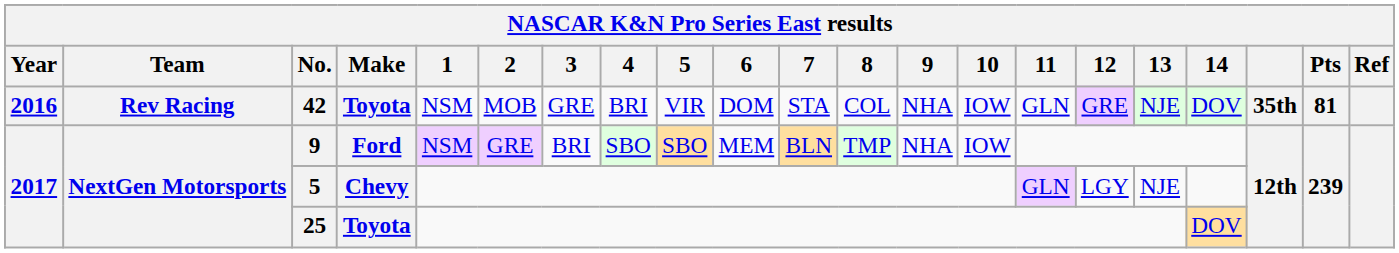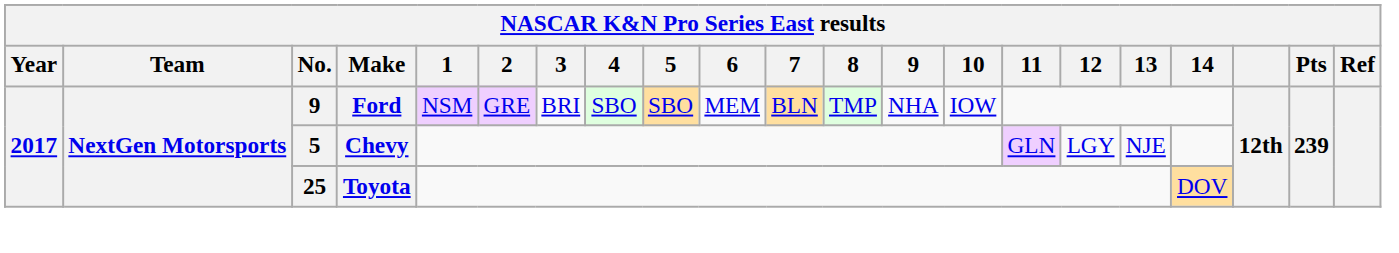 <table class="wikitable" style="text-align:center; font-size:75%">
 <tr>
 <th colspan=21><a href='#'>NASCAR K&N Pro Series East</a> results</th>
 </tr>
 <tr>
 <th>Year</th>
 <th>Team</th>
 <th>No.</th>
 <th>Make</th>
 <th>1</th>
 <th>2</th>
 <th>3</th>
 <th>4</th>
 <th>5</th>
 <th>6</th>
 <th>7</th>
 <th>8</th>
 <th>9</th>
 <th>10</th>
 <th>11</th>
 <th>12</th>
 <th>13</th>
 <th>14</th>
 <th></th>
 <th>Pts</th>
 <th>Ref</th>
-</tr>
-<tr>
-<th><a href='#'>2016</a></th>
-<th><a href='#'>Rev Racing</a></th>
-<th>42</th>
-<th><a href='#'>Toyota</a></th>
-<td><a href='#'>NSM</a></td>
-<td><a href='#'>MOB</a></td>
-<td><a href='#'>GRE</a></td>
-<td><a href='#'>BRI</a></td>
-<td><a href='#'>VIR</a></td>
-<td><a href='#'>DOM</a></td>
-<td><a href='#'>STA</a></td>
-<td><a href='#'>COL</a></td>
-<td><a href='#'>NHA</a></td>
-<td><a href='#'>IOW</a></td>
-<td><a href='#'>GLN</a></td>
-<td style="background:#EFCFFF;"><a href='#'>GRE</a><br></td>
-<td style="background:#DFFFDF;"><a href='#'>NJE</a><br></td>
-<td style="background:#DFFFDF;"><a href='#'>DOV</a><br></td>
-<th>35th</th>
-<th>81</th>
-<th></th>
 </tr>
 <tr>
 <th rowspan=3><a href='#'>2017</a></th>
 <th rowspan=3><a href='#'>NextGen Motorsports</a></th>
 <th>9</th>
 <th><a href='#'>Ford</a></th>
 <td style="background:#EFCFFF;"><a href='#'>NSM</a><br></td>
 <td style="background:#EFCFFF;"><a href='#'>GRE</a><br></td>
 <td><a href='#'>BRI</a></td>
 <td style="background:#DFFFDF;"><a href='#'>SBO</a><br></td>
 <td style="background:#FFDF9F;"><a href='#'>SBO</a><br></td>
 <td><a href='#'>MEM</a></td>
 <td style="background:#FFDF9F;"><a href='#'>BLN</a><br></td>
 <td style="background:#DFFFDF;"><a href='#'>TMP</a><br></td>
 <td><a href='#'>NHA</a></td>
 <td><a href='#'>IOW</a></td>
 <td colspan=4></td>
 <th rowspan=3>12th</th>
 <th rowspan=3>239</th>
 <th rowspan=3></th>
 </tr>
 <tr>
 <th>5</th>
 <th><a href='#'>Chevy</a></th>
 <td colspan=10></td>
 <td style="background:#EFCFFF;"><a href='#'>GLN</a><br></td>
 <td><a href='#'>LGY</a></td>
 <td><a href='#'>NJE</a></td>
 <td></td>
 </tr>
 <tr>
 <th>25</th>
 <th><a href='#'>Toyota</a></th>
 <td colspan=13></td>
 <td style="background:#FFDF9F;"><a href='#'>DOV</a><br></td>
 </tr>
 </table>
